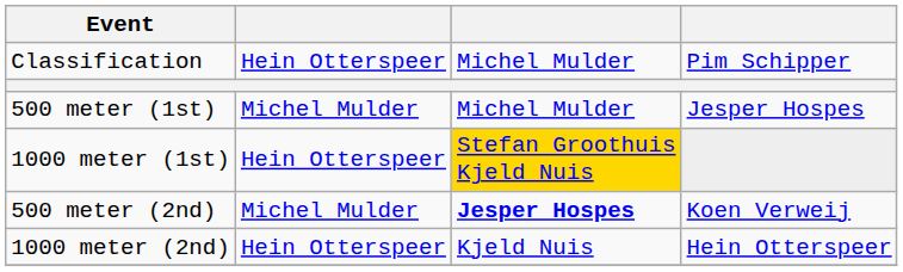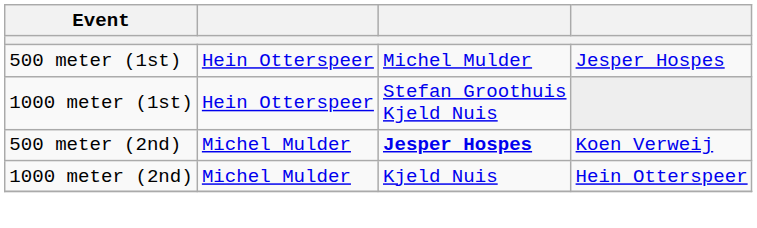 <table class="wikitable">
 <tr>
 <th>Event</th>
 <th></th>
 <th></th>
 <th></th>
 </tr>
 <tr>
-<td>Classification</td>
-<td><a href='#'>Hein Otterspeer</a></td>
-<td><a href='#'>Michel Mulder</a></td>
-<td><a href='#'>Pim Schipper</a></td>
-</tr>
-<tr>
 <th Colspan=4></th>
 </tr>
 <tr>
 <td>500 meter (1st)</td>
-<td><a href='#'>Michel Mulder</a></td>
+<td><a href='#'>Hein Otterspeer</a></td>
 <td><a href='#'>Michel Mulder</a></td>
 <td><a href='#'>Jesper Hospes</a></td>
 </tr>
 <tr>
 <td>1000 meter (1st)</td>
 <td><a href='#'>Hein Otterspeer</a></td>
-<td style="background: gold;"><a href='#'>Stefan Groothuis</a><br><a href='#'>Kjeld Nuis</a></td>
+<td><a href='#'>Stefan Groothuis</a><br><a href='#'>Kjeld Nuis</a></td>
 <td bgcolor=#EEEEEE></td>
 </tr>
 <tr>
 <td>500 meter (2nd)</td>
 <td><a href='#'>Michel Mulder</a></td>
 <td><strong><a href='#'>Jesper Hospes</a></strong></td>
 <td><a href='#'>Koen Verweij</a></td>
 </tr>
 <tr>
 <td>1000 meter (2nd)</td>
-<td><a href='#'>Hein Otterspeer</a></td>
+<td><a href='#'>Michel Mulder</a></td>
 <td><a href='#'>Kjeld Nuis</a></td>
 <td><a href='#'>Hein Otterspeer</a></td>
 </tr>
 <tr>
 </tr>
 </table>
